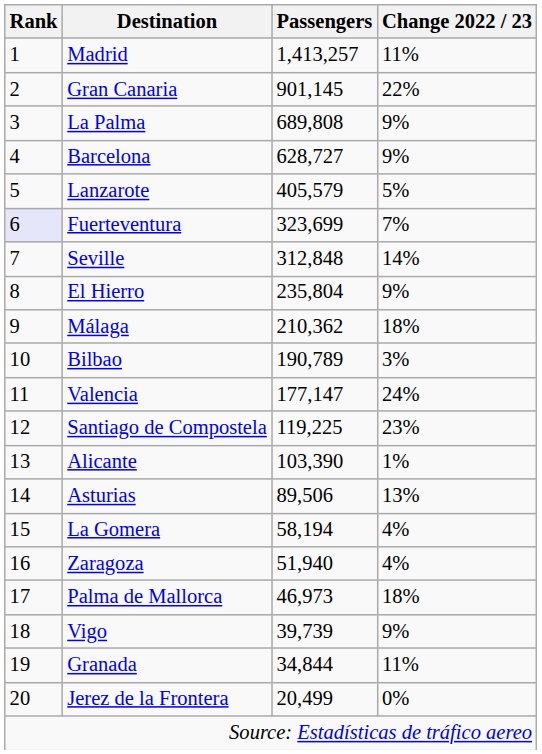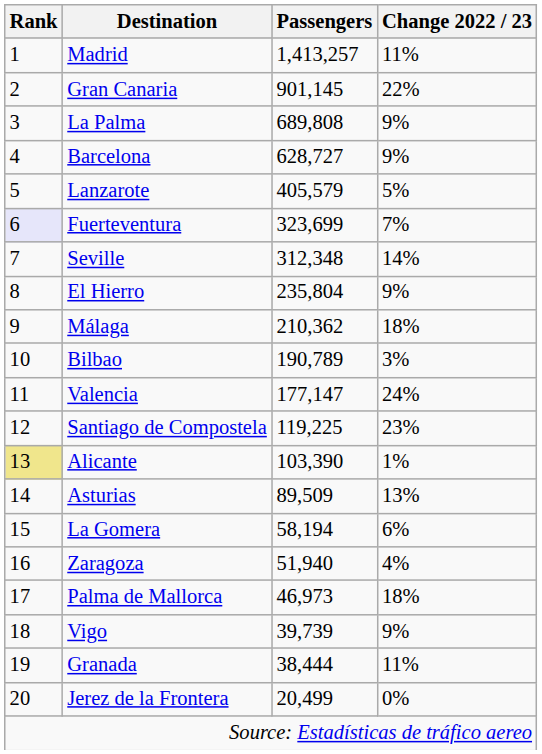 <table class="wikitable" style="font-size: 85%; width:align">
 <tr>
 <th>Rank</th>
 <th>Destination</th>
 <th>Passengers</th>
 <th>Change 2022 / 23</th>
 </tr>
 <tr>
 <td>1</td>
 <td> <a href='#'>Madrid</a></td>
 <td>1,413,257</td>
 <td> 11%</td>
 </tr>
 <tr>
 <td>2</td>
 <td> <a href='#'>Gran Canaria</a></td>
 <td>901,145</td>
 <td> 22%</td>
 </tr>
 <tr>
 <td>3</td>
 <td> <a href='#'>La Palma</a></td>
 <td>689,808</td>
 <td> 9%</td>
 </tr>
 <tr>
 <td>4</td>
 <td> <a href='#'>Barcelona</a></td>
 <td>628,727</td>
 <td> 9%</td>
 </tr>
 <tr>
 <td>5</td>
 <td> <a href='#'>Lanzarote</a></td>
 <td>405,579</td>
 <td> 5%</td>
 </tr>
 <tr>
 <td style="background: lavender;">6</td>
 <td> <a href='#'>Fuerteventura</a></td>
 <td>323,699</td>
 <td> 7%</td>
 </tr>
 <tr>
 <td>7</td>
 <td> <a href='#'>Seville</a></td>
-<td>312,848</td>
+<td>312,348</td>
 <td> 14%</td>
 </tr>
 <tr>
 <td>8</td>
 <td> <a href='#'>El Hierro</a></td>
 <td>235,804</td>
 <td> 9%</td>
 </tr>
 <tr>
 <td>9</td>
 <td> <a href='#'>Málaga</a></td>
 <td>210,362</td>
 <td> 18%</td>
 </tr>
 <tr>
 <td>10</td>
 <td> <a href='#'>Bilbao</a></td>
 <td>190,789</td>
 <td> 3%</td>
 </tr>
 <tr>
 <td>11</td>
 <td> <a href='#'>Valencia</a></td>
 <td>177,147</td>
 <td> 24%</td>
 </tr>
 <tr>
 <td>12</td>
 <td> <a href='#'>Santiago de Compostela</a></td>
 <td>119,225</td>
 <td> 23%</td>
 </tr>
 <tr>
-<td>13</td>
+<td style="background: khaki;">13</td>
 <td> <a href='#'>Alicante</a></td>
 <td>103,390</td>
 <td> 1%</td>
 </tr>
 <tr>
 <td>14</td>
 <td> <a href='#'>Asturias</a></td>
-<td>89,506</td>
+<td>89,509</td>
 <td> 13%</td>
 </tr>
 <tr>
 <td>15</td>
 <td> <a href='#'>La Gomera</a></td>
 <td>58,194</td>
-<td> 4%</td>
+<td> 6%</td>
 </tr>
 <tr>
 <td>16</td>
 <td> <a href='#'>Zaragoza</a></td>
 <td>51,940</td>
 <td> 4%</td>
 </tr>
 <tr>
 <td>17</td>
 <td> <a href='#'>Palma de Mallorca</a></td>
 <td>46,973</td>
 <td> 18%</td>
 </tr>
 <tr>
 <td>18</td>
 <td> <a href='#'>Vigo</a></td>
 <td>39,739</td>
 <td> 9%</td>
 </tr>
 <tr>
 <td>19</td>
 <td> <a href='#'>Granada</a></td>
-<td>34,844</td>
+<td>38,444</td>
 <td> 11%</td>
 </tr>
 <tr>
 <td>20</td>
 <td> <a href='#'>Jerez de la Frontera</a></td>
 <td>20,499</td>
 <td> 0%</td>
 </tr>
 <tr>
 <td colspan="4" style="text-align:right;"><em>Source: <a href='#'>Estadísticas de tráfico aereo</a></em></td>
 </tr>
 </table>
